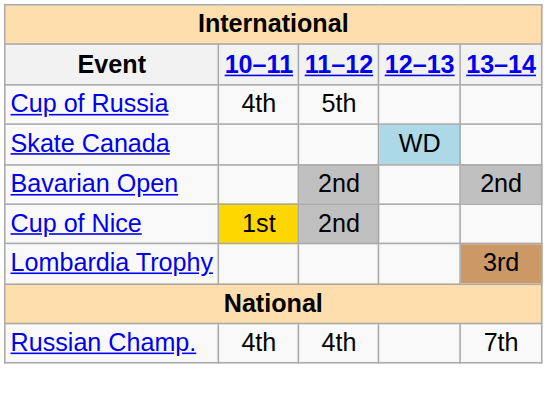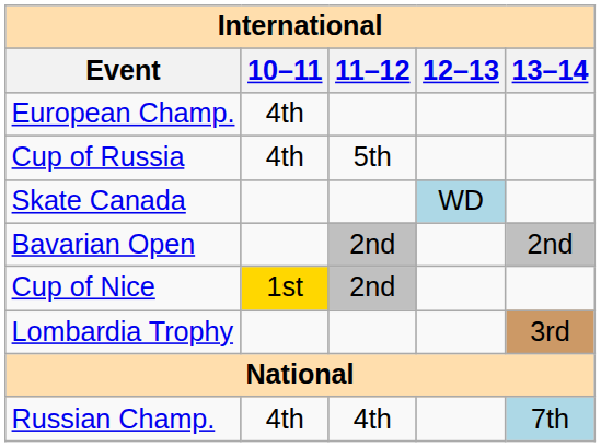 <table class="wikitable" style="text-align:center">
 <tr>
 <th style="background-color: #ffdead; " colspan=5 align=center>International</th>
 </tr>
 <tr>
 <th>Event</th>
 <th><a href='#'>10–11</a></th>
 <th><a href='#'>11–12</a></th>
 <th><a href='#'>12–13</a></th>
 <th><a href='#'>13–14</a></th>
+</tr>
+<tr>
+<td align=left><a href='#'>European Champ.</a></td>
+<td>4th</td>
+<td></td>
+<td></td>
+<td></td>
 </tr>
 <tr>
 <td align=left> <a href='#'>Cup of Russia</a></td>
 <td>4th</td>
 <td>5th</td>
 <td></td>
 <td></td>
 </tr>
 <tr>
 <td align=left> <a href='#'>Skate Canada</a></td>
 <td></td>
 <td></td>
 <td style="background: lightblue;">WD</td>
 <td></td>
 </tr>
 <tr>
 <td align=left><a href='#'>Bavarian Open</a></td>
 <td></td>
 <td bgcolor=silver>2nd</td>
 <td></td>
 <td bgcolor=silver>2nd</td>
 </tr>
 <tr>
 <td align=left><a href='#'>Cup of Nice</a></td>
 <td bgcolor=gold>1st</td>
 <td bgcolor=silver>2nd</td>
 <td></td>
 <td></td>
 </tr>
 <tr>
 <td align=left><a href='#'>Lombardia Trophy</a></td>
 <td></td>
 <td></td>
 <td></td>
 <td bgcolor=cc9966>3rd</td>
 </tr>
 <tr>
 <th style="background-color: #ffdead; " colspan=5 align=center>National</th>
 </tr>
 <tr>
 <td align=left><a href='#'>Russian Champ.</a></td>
 <td>4th</td>
 <td>4th</td>
 <td></td>
-<td>7th</td>
+<td style="background: lightblue;">7th</td>
 </tr>
 </table>
